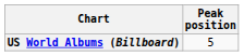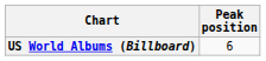 <table class="wikitable plainrowheaders">
 <tr>
 <th>Chart</th>
 <th>Peak<br>position</th>
 </tr>
 <tr>
 <th scope=row>US <a href='#'>World Albums</a> (<em>Billboard</em>)</th>
-<td align="center">5</td>
+<td align="center">6</td>
 </tr>
 </table>
